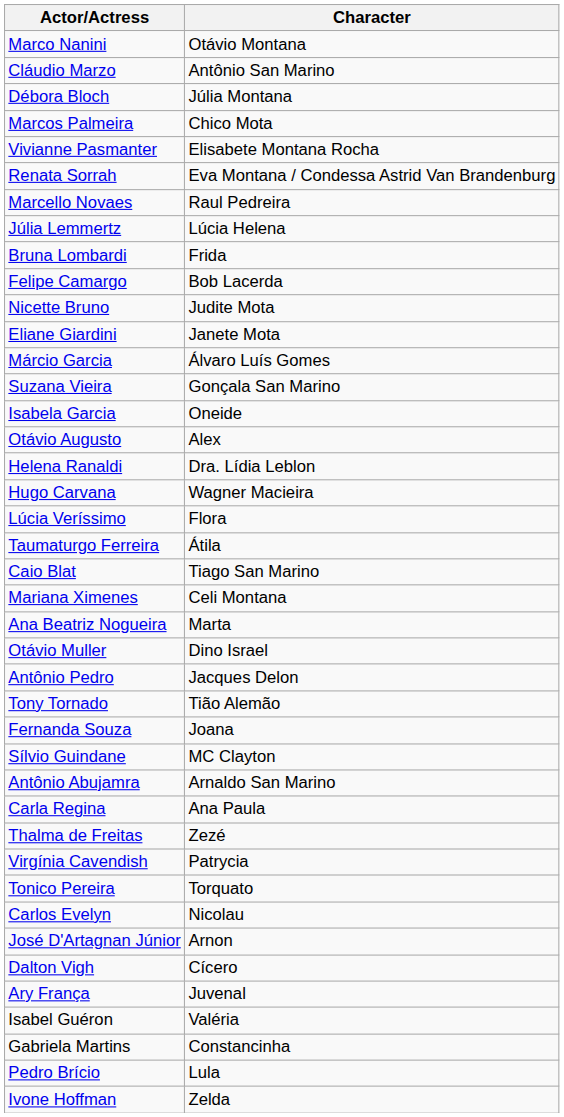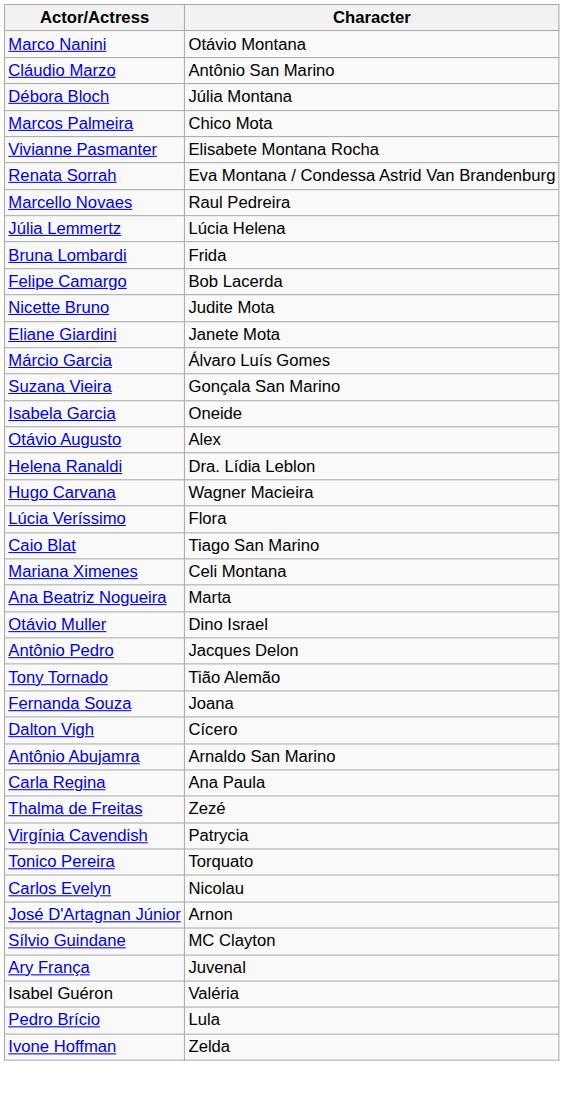 <table class="wikitable sortable">
 <tr>
 <th>Actor/Actress</th>
 <th>Character</th>
 </tr>
 <tr>
 <td><a href='#'>Marco Nanini</a></td>
 <td>Otávio Montana</td>
 </tr>
 <tr>
 <td><a href='#'>Cláudio Marzo</a></td>
 <td>Antônio San Marino</td>
 </tr>
 <tr>
 <td><a href='#'>Débora Bloch</a></td>
 <td>Júlia Montana</td>
 </tr>
 <tr>
 <td><a href='#'>Marcos Palmeira</a></td>
 <td>Chico Mota</td>
 </tr>
 <tr>
 <td><a href='#'>Vivianne Pasmanter</a></td>
 <td>Elisabete Montana Rocha</td>
 </tr>
 <tr>
 <td><a href='#'>Renata Sorrah</a></td>
 <td>Eva Montana / Condessa Astrid Van Brandenburg</td>
 </tr>
 <tr>
 <td><a href='#'>Marcello Novaes</a></td>
 <td>Raul Pedreira</td>
 </tr>
 <tr>
 <td><a href='#'>Júlia Lemmertz</a></td>
 <td>Lúcia Helena</td>
 </tr>
 <tr>
 <td><a href='#'>Bruna Lombardi</a></td>
 <td>Frida</td>
 </tr>
 <tr>
 <td><a href='#'>Felipe Camargo</a></td>
 <td>Bob Lacerda</td>
 </tr>
 <tr>
 <td><a href='#'>Nicette Bruno</a></td>
 <td>Judite Mota</td>
 </tr>
 <tr>
 <td><a href='#'>Eliane Giardini</a></td>
 <td>Janete Mota</td>
 </tr>
 <tr>
 <td><a href='#'>Márcio Garcia</a></td>
 <td>Álvaro Luís Gomes</td>
 </tr>
 <tr>
 <td><a href='#'>Suzana Vieira</a></td>
 <td>Gonçala San Marino</td>
 </tr>
 <tr>
 <td><a href='#'>Isabela Garcia</a></td>
 <td>Oneide</td>
 </tr>
 <tr>
 <td><a href='#'>Otávio Augusto</a></td>
 <td>Alex</td>
 </tr>
 <tr>
 <td><a href='#'>Helena Ranaldi</a></td>
 <td>Dra. Lídia Leblon</td>
 </tr>
 <tr>
 <td><a href='#'>Hugo Carvana</a></td>
 <td>Wagner Macieira</td>
 </tr>
 <tr>
 <td><a href='#'>Lúcia Veríssimo</a></td>
 <td>Flora</td>
 </tr>
 <tr>
-<td><a href='#'>Taumaturgo Ferreira</a></td>
-<td>Átila</td>
-</tr>
-<tr>
 <td><a href='#'>Caio Blat</a></td>
 <td>Tiago San Marino</td>
 </tr>
 <tr>
 <td><a href='#'>Mariana Ximenes</a></td>
 <td>Celi Montana</td>
 </tr>
 <tr>
 <td><a href='#'>Ana Beatriz Nogueira</a></td>
 <td>Marta</td>
 </tr>
 <tr>
 <td><a href='#'>Otávio Muller</a></td>
 <td>Dino Israel</td>
 </tr>
 <tr>
 <td><a href='#'>Antônio Pedro</a></td>
 <td>Jacques Delon</td>
 </tr>
 <tr>
 <td><a href='#'>Tony Tornado</a></td>
 <td>Tião Alemão</td>
 </tr>
 <tr>
 <td><a href='#'>Fernanda Souza</a></td>
 <td>Joana</td>
 </tr>
 <tr>
-<td><a href='#'>Sílvio Guindane</a></td>
-<td>MC Clayton</td>
+<td><a href='#'>Dalton Vigh</a></td>
+<td>Cícero</td>
 </tr>
 <tr>
 <td><a href='#'>Antônio Abujamra</a></td>
 <td>Arnaldo San Marino</td>
 </tr>
 <tr>
 <td><a href='#'>Carla Regina</a></td>
 <td>Ana Paula</td>
 </tr>
 <tr>
 <td><a href='#'>Thalma de Freitas</a></td>
 <td>Zezé</td>
 </tr>
 <tr>
 <td><a href='#'>Virgínia Cavendish</a></td>
 <td>Patrycia</td>
 </tr>
 <tr>
 <td><a href='#'>Tonico Pereira</a></td>
 <td>Torquato</td>
 </tr>
 <tr>
 <td><a href='#'>Carlos Evelyn</a></td>
 <td>Nicolau</td>
 </tr>
 <tr>
 <td><a href='#'>José D'Artagnan Júnior</a></td>
 <td>Arnon</td>
 </tr>
 <tr>
-<td><a href='#'>Dalton Vigh</a></td>
-<td>Cícero</td>
+<td><a href='#'>Sílvio Guindane</a></td>
+<td>MC Clayton</td>
 </tr>
 <tr>
 <td><a href='#'>Ary França</a></td>
 <td>Juvenal</td>
 </tr>
 <tr>
 <td>Isabel Guéron</td>
 <td>Valéria</td>
 </tr>
 <tr>
-<td>Gabriela Martins</td>
-<td>Constancinha</td>
-</tr>
-<tr>
 <td><a href='#'>Pedro Brício</a></td>
 <td>Lula</td>
 </tr>
 <tr>
 <td><a href='#'>Ivone Hoffman</a></td>
 <td>Zelda</td>
 </tr>
 </table>
